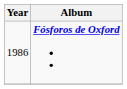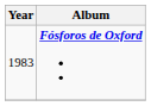 <table class="wikitable">
 <tr>
 <th>Year</th>
 <th>Album</th>
 </tr>
 <tr>
-<td>1986</td>
+<td>1983</td>
 <td><strong><em><a href='#'>Fósforos de Oxford</a></em></strong><br><ul><li></li><li></li></ul></td>
 </tr>
 <tr>
 </tr>
 </table>
